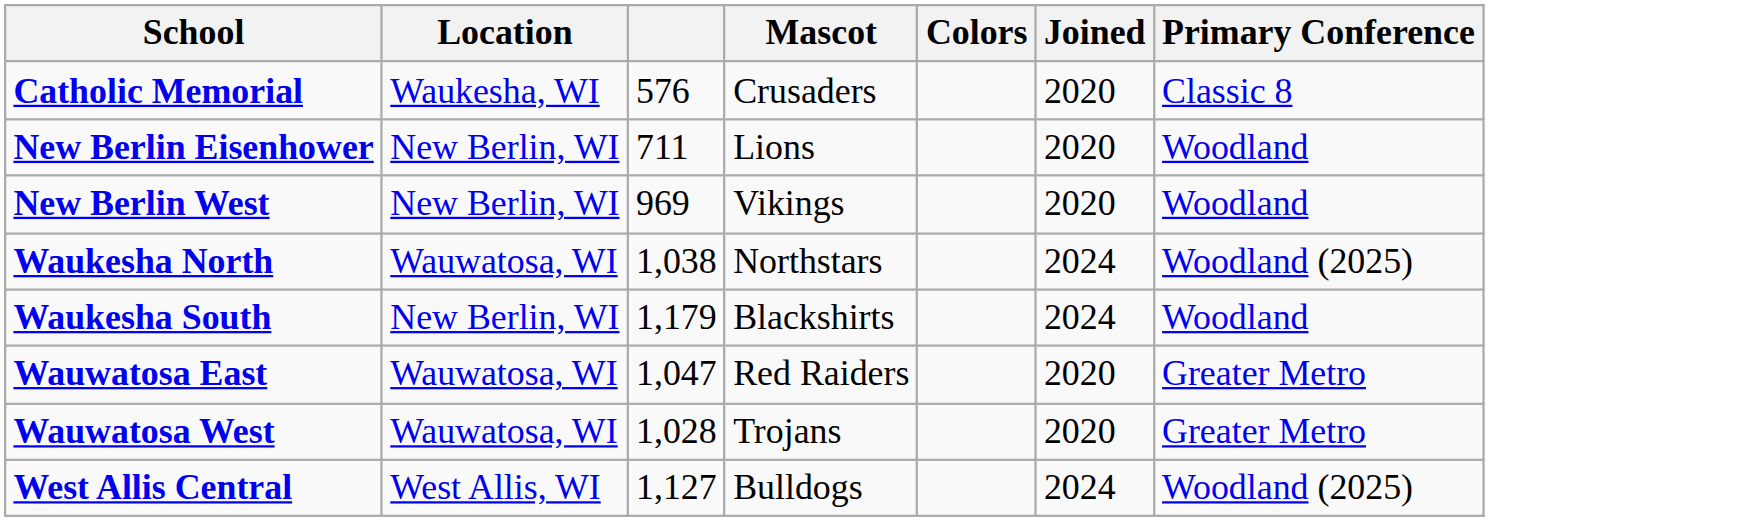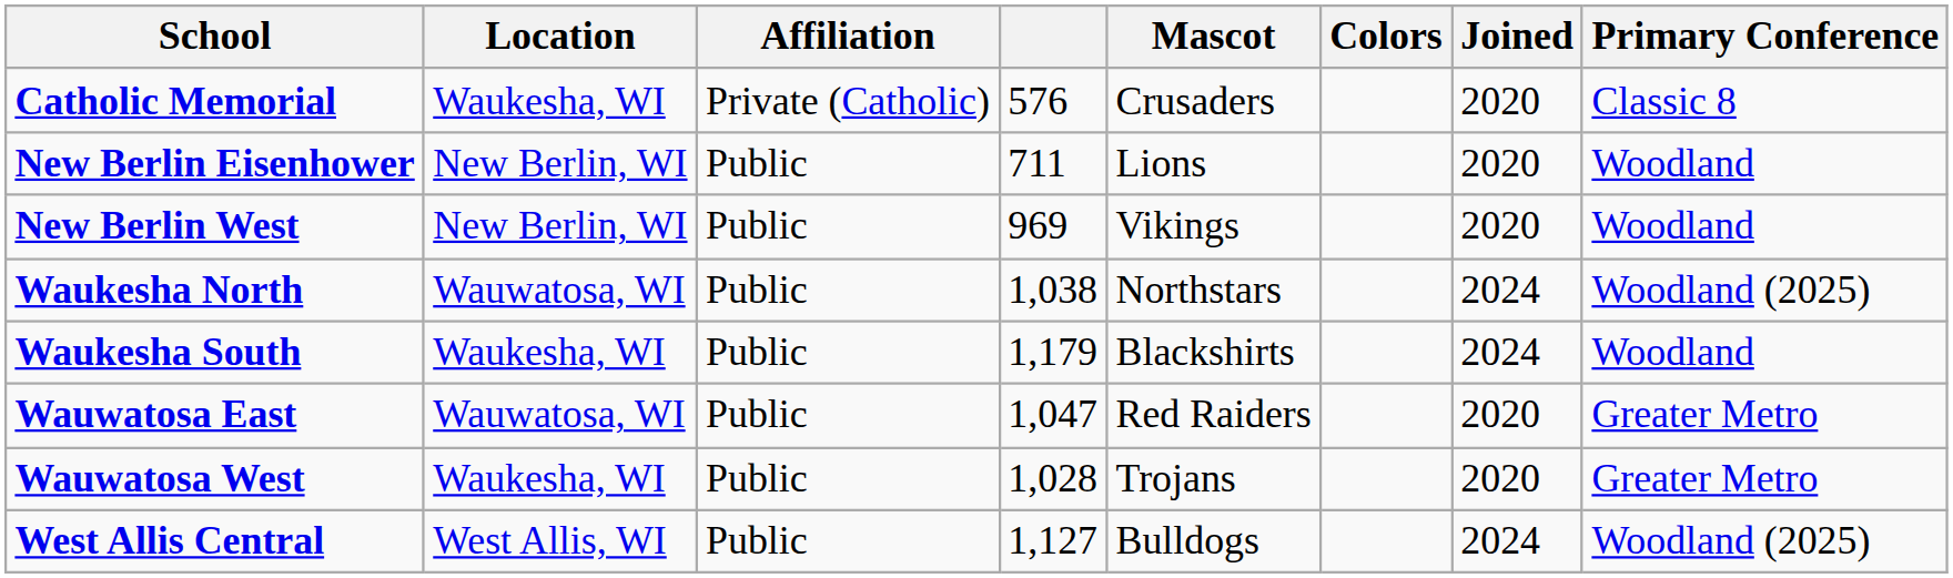 <table class="wikitable sortable">
 <tr>
 <th>School</th>
 <th>Location</th>
+<th>Affiliation</th>
 <th></th>
 <th>Mascot</th>
 <th>Colors</th>
 <th>Joined</th>
 <th>Primary Conference</th>
 </tr>
 <tr>
 <td><strong><a href='#'>Catholic Memorial</a></strong></td>
 <td><a href='#'>Waukesha, WI</a></td>
+<td>Private (<a href='#'>Catholic</a>)</td>
 <td>576</td>
 <td>Crusaders</td>
 <td> </td>
 <td>2020</td>
 <td><a href='#'>Classic 8</a></td>
 </tr>
 <tr>
 <td><strong><a href='#'>New Berlin Eisenhower</a></strong></td>
 <td><a href='#'>New Berlin, WI</a></td>
+<td>Public</td>
 <td>711</td>
 <td>Lions</td>
 <td> </td>
 <td>2020</td>
 <td><a href='#'>Woodland</a></td>
 </tr>
 <tr>
 <td><strong><a href='#'>New Berlin West</a></strong></td>
 <td><a href='#'>New Berlin, WI</a></td>
+<td>Public</td>
 <td>969</td>
 <td>Vikings</td>
 <td> </td>
 <td>2020</td>
 <td><a href='#'>Woodland</a></td>
 </tr>
 <tr>
 <td><strong><a href='#'>Waukesha North</a></strong></td>
 <td><a href='#'>Wauwatosa, WI</a></td>
+<td>Public</td>
 <td>1,038</td>
 <td>Northstars</td>
 <td> </td>
 <td>2024</td>
 <td><a href='#'>Woodland</a> (2025)</td>
 </tr>
 <tr>
 <td><strong><a href='#'>Waukesha South</a></strong></td>
-<td><a href='#'>New Berlin, WI</a></td>
+<td><a href='#'>Waukesha, WI</a></td>
+<td>Public</td>
 <td>1,179</td>
 <td>Blackshirts</td>
 <td> </td>
 <td>2024</td>
 <td><a href='#'>Woodland</a></td>
 </tr>
 <tr>
 <td><strong><a href='#'>Wauwatosa East</a></strong></td>
 <td><a href='#'>Wauwatosa, WI</a></td>
+<td>Public</td>
 <td>1,047</td>
 <td>Red Raiders</td>
 <td> </td>
 <td>2020</td>
 <td><a href='#'>Greater Metro</a></td>
 </tr>
 <tr>
 <td><strong><a href='#'>Wauwatosa West</a></strong></td>
-<td><a href='#'>Wauwatosa, WI</a></td>
+<td><a href='#'>Waukesha, WI</a></td>
+<td>Public</td>
 <td>1,028</td>
 <td>Trojans</td>
 <td> </td>
 <td>2020</td>
 <td><a href='#'>Greater Metro</a></td>
 </tr>
 <tr>
 <td><strong><a href='#'>West Allis Central</a></strong></td>
 <td><a href='#'>West Allis, WI</a></td>
+<td>Public</td>
 <td>1,127</td>
 <td>Bulldogs</td>
 <td> </td>
 <td>2024</td>
 <td><a href='#'>Woodland</a> (2025)</td>
 </tr>
 </table>
